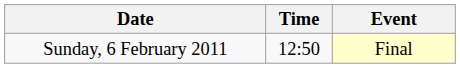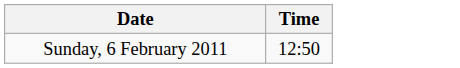 <table class = "wikitable" style="text-align:center;">
 <tr>
 <th width=220>Date</th>
 <th width=50>Time</th>
-<th width=100>Event</th>
 </tr>
 <tr>
 <td>Sunday, 6 February 2011</td>
 <td>12:50</td>
-<td bgcolor=ffffcc>Final</td>
 </tr>
 </table>
